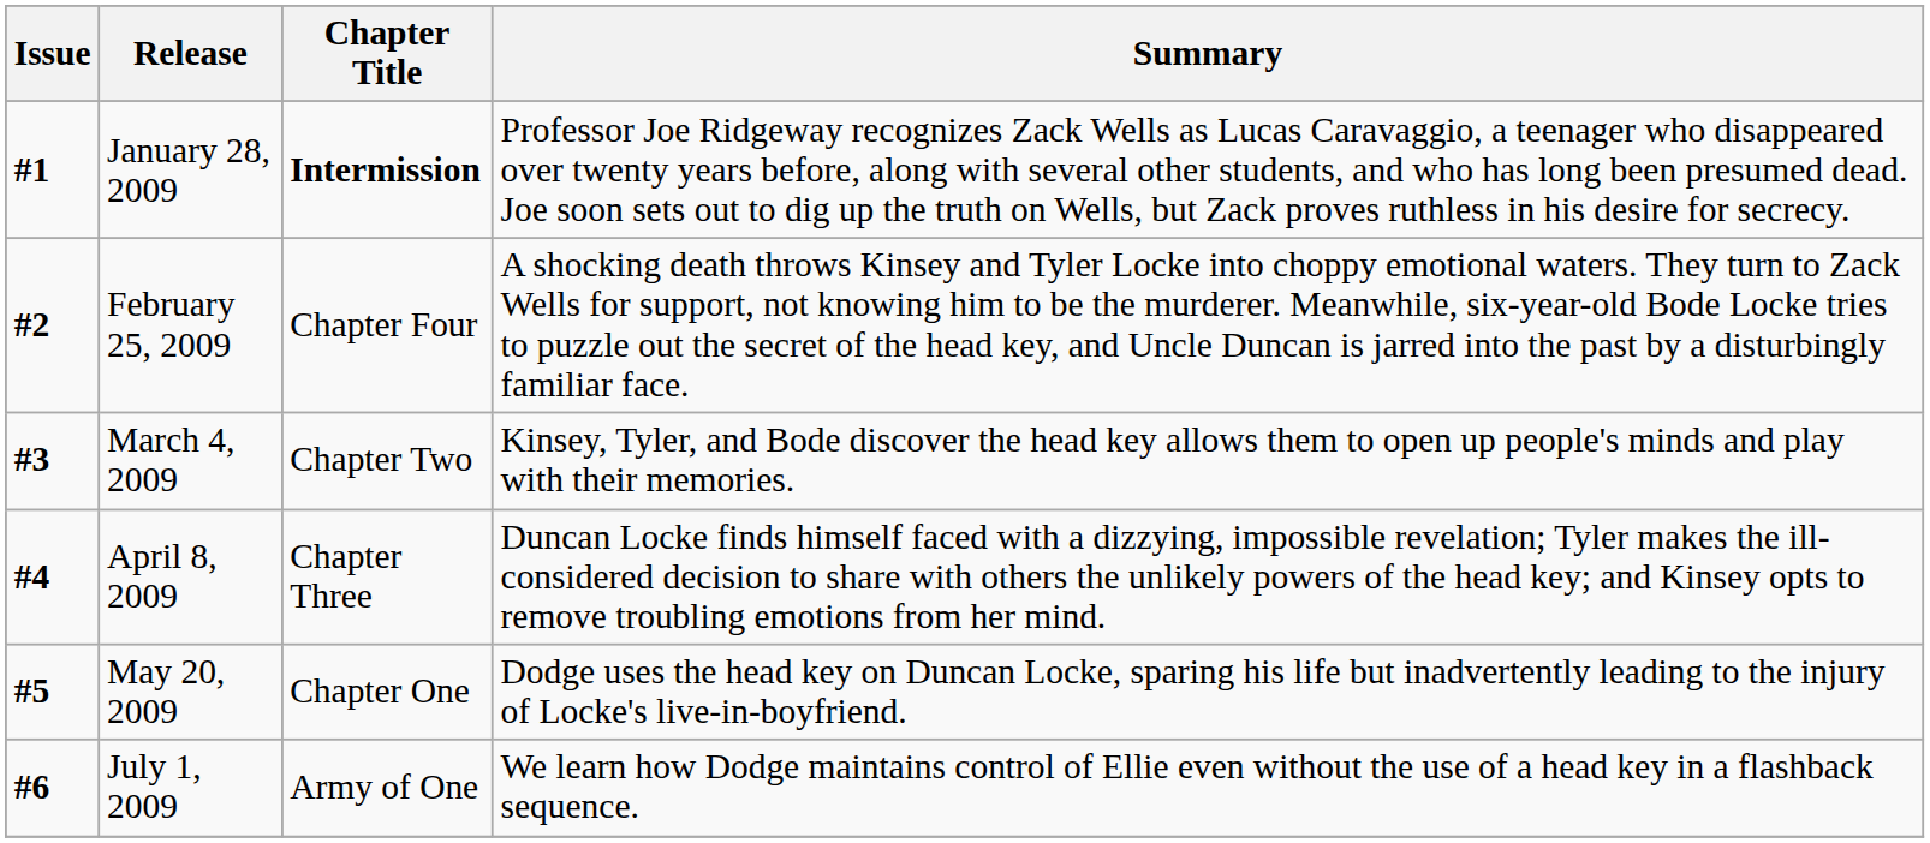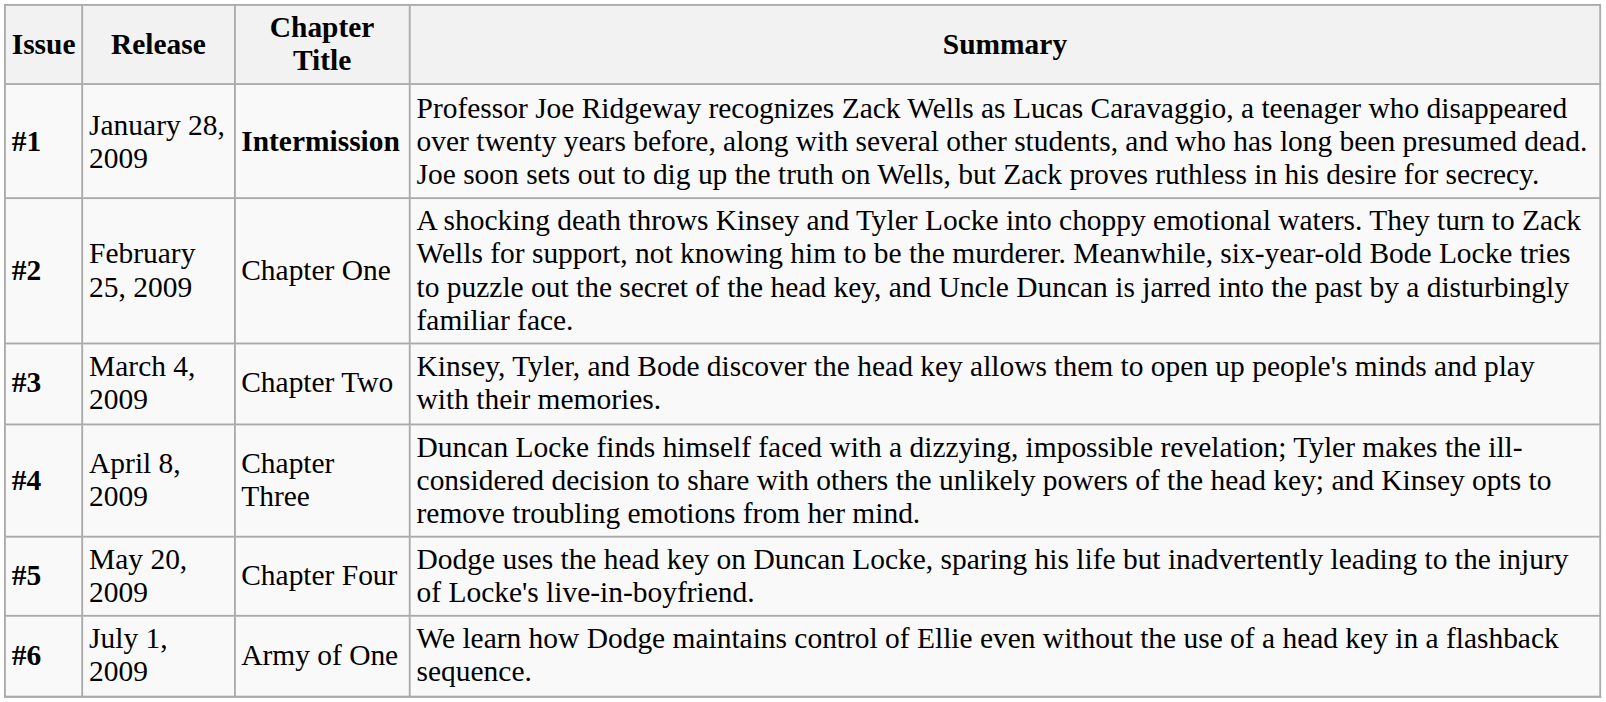 <table class="wikitable">
 <tr>
 <th><strong>Issue</strong></th>
 <th><strong>Release</strong></th>
 <th><strong>Chapter Title</strong></th>
 <th><strong>Summary</strong></th>
 </tr>
 <tr>
 <td><strong>#1</strong></td>
 <td>January 28, 2009</td>
 <td><strong>Intermission</strong></td>
 <td>Professor Joe Ridgeway recognizes Zack Wells as Lucas Caravaggio, a teenager who disappeared over twenty years before, along with several other students, and who has long been presumed dead. Joe soon sets out to dig up the truth on Wells, but Zack proves ruthless in his desire for secrecy.</td>
 </tr>
 <tr>
 <td><strong>#2</strong></td>
 <td>February 25, 2009</td>
-<td>Chapter Four</td>
+<td>Chapter One</td>
 <td>A shocking death throws Kinsey and Tyler Locke into choppy emotional waters. They turn to Zack Wells for support, not knowing him to be the murderer. Meanwhile, six-year-old Bode Locke tries to puzzle out the secret of the head key, and Uncle Duncan is jarred into the past by a disturbingly familiar face.</td>
 </tr>
 <tr>
 <td><strong>#3</strong></td>
 <td>March 4, 2009</td>
 <td>Chapter Two</td>
 <td>Kinsey, Tyler, and Bode discover the head key allows them to open up people's minds and play with their memories.</td>
 </tr>
 <tr>
 <td><strong>#4</strong></td>
 <td>April 8, 2009</td>
 <td>Chapter Three</td>
 <td>Duncan Locke finds himself faced with a dizzying, impossible revelation; Tyler makes the ill-considered decision to share with others the unlikely powers of the head key; and Kinsey opts to remove troubling emotions from her mind.</td>
 </tr>
 <tr>
 <td><strong>#5</strong></td>
 <td>May 20, 2009</td>
-<td>Chapter One</td>
+<td>Chapter Four</td>
 <td>Dodge uses the head key on Duncan Locke, sparing his life but inadvertently leading to the injury of Locke's live-in-boyfriend.</td>
 </tr>
 <tr>
 <td><strong>#6</strong></td>
 <td>July 1, 2009</td>
 <td>Army of One</td>
 <td>We learn how Dodge maintains control of Ellie even without the use of a head key in a flashback sequence.</td>
 </tr>
 <tr>
 </tr>
 </table>
